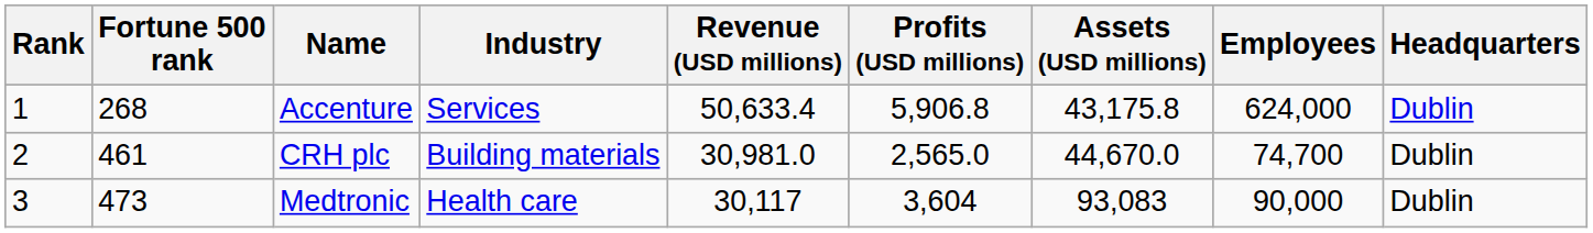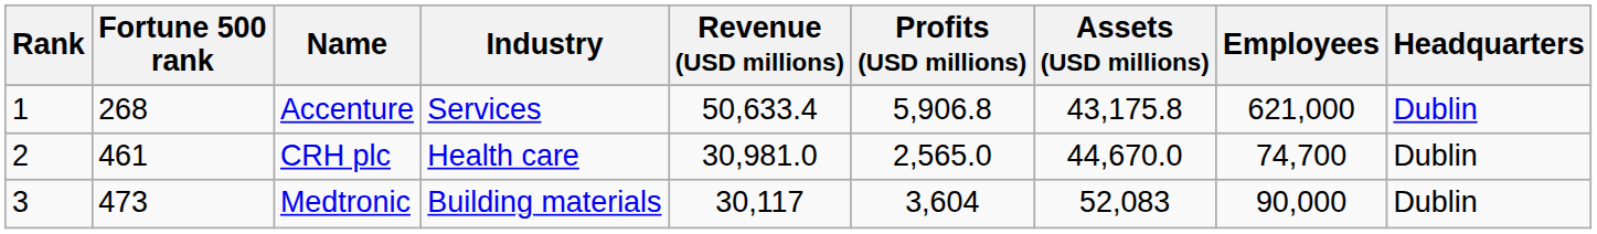 <table class="wikitable sortable">
 <tr>
 <th>Rank</th>
 <th>Fortune 500<br>rank</th>
 <th>Name</th>
 <th>Industry</th>
 <th>Revenue<br><small>(USD millions)</small></th>
 <th>Profits<br><small>(USD millions)</small></th>
 <th>Assets<br><small>(USD millions)</small></th>
 <th>Employees</th>
 <th>Headquarters</th>
 </tr>
 <tr>
 <td>1</td>
 <td>268</td>
 <td><a href='#'>Accenture</a></td>
 <td><a href='#'>Services</a></td>
 <td style="text-align:center;">50,633.4</td>
 <td style="text-align:center;">5,906.8</td>
 <td style="text-align:center;">43,175.8</td>
-<td style="text-align:center;">624,000</td>
+<td style="text-align:center;">621,000</td>
 <td><a href='#'>Dublin</a></td>
 </tr>
 <tr>
 <td>2</td>
 <td>461</td>
 <td><a href='#'>CRH plc</a></td>
-<td><a href='#'>Building materials</a></td>
+<td><a href='#'>Health care</a></td>
 <td style="text-align:center;">30,981.0</td>
 <td style="text-align:center;">2,565.0</td>
 <td style="text-align:center;">44,670.0</td>
 <td style="text-align:center;">74,700</td>
 <td>Dublin</td>
 </tr>
 <tr>
 <td>3</td>
 <td>473</td>
 <td><a href='#'>Medtronic</a></td>
-<td><a href='#'>Health care</a></td>
+<td><a href='#'>Building materials</a></td>
 <td style="text-align:center;">30,117</td>
 <td style="text-align:center;">3,604</td>
-<td style="text-align:center;">93,083</td>
+<td style="text-align:center;">52,083</td>
 <td style="text-align:center;">90,000</td>
 <td>Dublin</td>
 </tr>
 </table>
